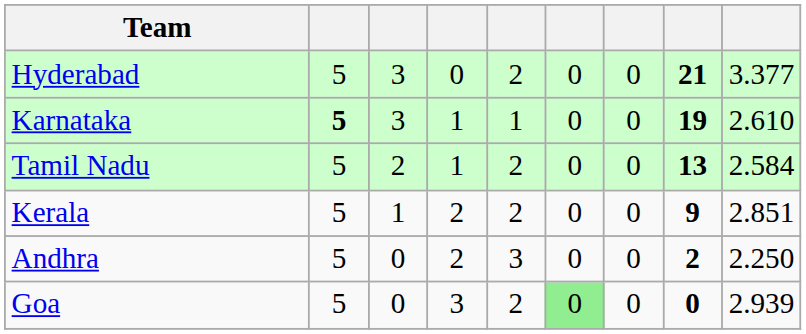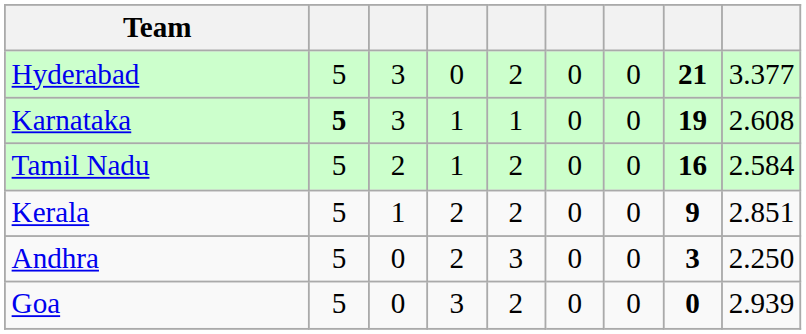 <table class="wikitable" style="text-align:center">
 <tr>
 <th style="width:160px">Team</th>
 <th style="width:25px"></th>
 <th style="width:25px"></th>
 <th style="width:25px"></th>
 <th style="width:25px"></th>
 <th style="width:25px"></th>
 <th style="width:25px"></th>
 <th style="width:25px"></th>
 <th style="width:25px;"></th>
 </tr>
 <tr style="background:#cfc;">
 <td style="text-align:left"><a href='#'>Hyderabad</a></td>
 <td>5</td>
 <td>3</td>
 <td>0</td>
 <td>2</td>
 <td>0</td>
 <td>0</td>
 <td><strong>21</strong></td>
 <td>3.377</td>
 </tr>
 <tr style="background:#cfc;">
 <td style="text-align:left"><a href='#'>Karnataka</a></td>
 <td><strong>5</strong></td>
 <td>3</td>
 <td>1</td>
 <td>1</td>
 <td>0</td>
 <td>0</td>
 <td><strong>19</strong></td>
-<td>2.610</td>
+<td>2.608</td>
 </tr>
 <tr style="background:#cfc;">
 <td style="text-align:left"><a href='#'>Tamil Nadu</a></td>
 <td>5</td>
 <td>2</td>
 <td>1</td>
 <td>2</td>
 <td>0</td>
 <td>0</td>
-<td><strong>13</strong></td>
+<td><strong>16</strong></td>
 <td>2.584</td>
 </tr>
 <tr>
 <td style="text-align:left"><a href='#'>Kerala</a></td>
 <td>5</td>
 <td>1</td>
 <td>2</td>
 <td>2</td>
 <td>0</td>
 <td>0</td>
 <td><strong>9</strong></td>
 <td>2.851</td>
 </tr>
 <tr>
 <td style="text-align:left"><a href='#'>Andhra</a></td>
 <td>5</td>
 <td>0</td>
 <td>2</td>
 <td>3</td>
 <td>0</td>
 <td>0</td>
-<td><strong>2</strong></td>
+<td><strong>3</strong></td>
 <td>2.250</td>
 </tr>
 <tr>
 <td style="text-align:left"><a href='#'>Goa</a></td>
 <td>5</td>
 <td>0</td>
 <td>3</td>
 <td>2</td>
-<td style="background: lightgreen;">0</td>
+<td>0</td>
 <td>0</td>
 <td><strong>0</strong></td>
 <td>2.939</td>
 </tr>
 </table>
